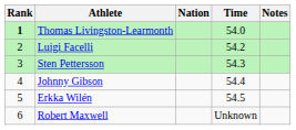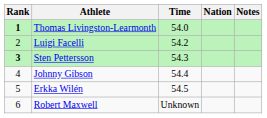 <table class="wikitable sortable" style="text-align:center">
 <tr>
 <th>Rank</th>
 <th>Athlete</th>
+<th>Time</th>
 <th>Nation</th>
-<th>Time</th>
 <th>Notes</th>
 </tr>
 <tr bgcolor=bbf3bb>
 <td><strong>1</strong></td>
 <td align=left><a href='#'>Thomas Livingston-Learmonth</a></td>
+<td>54.0</td>
 <td align=left></td>
-<td>54.0</td>
 <td></td>
 </tr>
 <tr bgcolor=bbf3bb>
 <td>2</td>
 <td align=left><a href='#'>Luigi Facelli</a></td>
+<td>54.2</td>
 <td align=left></td>
-<td>54.2</td>
 <td></td>
 </tr>
 <tr bgcolor=bbf3bb>
-<td>3</td>
+<td><strong>3</strong></td>
 <td align=left><a href='#'>Sten Pettersson</a></td>
+<td>54.3</td>
 <td align=left></td>
-<td>54.3</td>
 <td></td>
 </tr>
 <tr>
 <td>4</td>
 <td align=left><a href='#'>Johnny Gibson</a></td>
+<td>54.4</td>
 <td align=left></td>
-<td>54.4</td>
 <td></td>
 </tr>
 <tr>
 <td>5</td>
 <td align=left><a href='#'>Erkka Wilén</a></td>
+<td>54.5</td>
 <td align=left></td>
-<td>54.5</td>
 <td></td>
 </tr>
 <tr>
 <td>6</td>
 <td align=left><a href='#'>Robert Maxwell</a></td>
+<td data-sort-value=60.0>Unknown</td>
 <td align=left></td>
-<td data-sort-value=60.0>Unknown</td>
 <td></td>
 </tr>
 </table>
